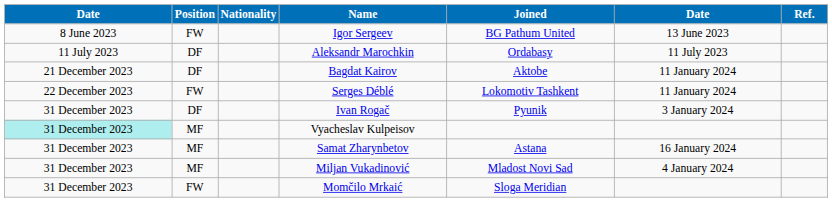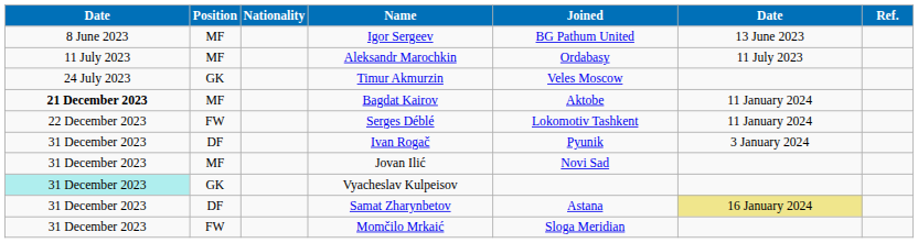 <table class="wikitable"  style="text-align:center; font-size:90%; ">
 <tr>
 <th style="background:#0070B8; color:#FFFFFF; width:200px;">Date</th>
 <th style="background:#0070B8; color:#FFFFFF; width:50px;">Position</th>
 <th style="background:#0070B8; color:#FFFFFF; width:50px;">Nationality</th>
 <th style="background:#0070B8; color:#FFFFFF; width:200px;">Name</th>
 <th style="background:#0070B8; color:#FFFFFF; width:200px;">Joined</th>
 <th style="background:#0070B8; color:#FFFFFF; width:200px;">Date</th>
 <th style="background:#0070B8; color:#FFFFFF; width:50px;">Ref.</th>
 </tr>
 <tr>
 <td>8 June 2023</td>
-<td>FW</td>
+<td>MF</td>
 <td></td>
 <td><a href='#'>Igor Sergeev</a></td>
 <td><a href='#'>BG Pathum United</a></td>
 <td>13 June 2023</td>
 <td></td>
 </tr>
 <tr>
 <td>11 July 2023</td>
-<td>DF</td>
+<td>MF</td>
 <td></td>
 <td><a href='#'>Aleksandr Marochkin</a></td>
 <td><a href='#'>Ordabasy</a></td>
 <td>11 July 2023</td>
 <td></td>
 </tr>
 <tr>
-<td>21 December 2023</td>
-<td>DF</td>
+<td>24 July 2023</td>
+<td>GK</td>
+<td></td>
+<td><a href='#'>Timur Akmurzin</a></td>
+<td><a href='#'>Veles Moscow</a></td>
+<td></td>
+<td></td>
+</tr>
+<tr>
+<td><strong>21 December 2023</strong></td>
+<td>MF</td>
 <td></td>
 <td><a href='#'>Bagdat Kairov</a></td>
 <td><a href='#'>Aktobe</a></td>
 <td>11 January 2024</td>
 <td></td>
 </tr>
 <tr>
 <td>22 December 2023</td>
 <td>FW</td>
 <td></td>
 <td><a href='#'>Serges Déblé</a></td>
 <td><a href='#'>Lokomotiv Tashkent</a></td>
 <td>11 January 2024</td>
 <td></td>
 </tr>
 <tr>
 <td>31 December 2023</td>
 <td>DF</td>
 <td></td>
 <td><a href='#'>Ivan Rogač</a></td>
 <td><a href='#'>Pyunik</a></td>
 <td>3 January 2024</td>
 <td></td>
 </tr>
 <tr>
+<td>31 December 2023</td>
+<td>MF</td>
+<td></td>
+<td>Jovan Ilić</td>
+<td><a href='#'>Novi Sad</a></td>
+<td></td>
+<td></td>
+</tr>
+<tr>
 <td style="background: paleturquoise;">31 December 2023</td>
-<td>MF</td>
+<td>GK</td>
 <td></td>
 <td>Vyacheslav Kulpeisov</td>
 <td></td>
 <td></td>
 <td></td>
 </tr>
 <tr>
 <td>31 December 2023</td>
-<td>MF</td>
+<td>DF</td>
 <td></td>
 <td><a href='#'>Samat Zharynbetov</a></td>
 <td><a href='#'>Astana</a></td>
-<td>16 January 2024</td>
-<td></td>
-</tr>
-<tr>
-<td>31 December 2023</td>
-<td>MF</td>
-<td></td>
-<td><a href='#'>Miljan Vukadinović</a></td>
-<td><a href='#'>Mladost Novi Sad</a></td>
-<td>4 January 2024</td>
+<td style="background: khaki;">16 January 2024</td>
 <td></td>
 </tr>
 <tr>
 <td>31 December 2023</td>
 <td>FW</td>
 <td></td>
 <td><a href='#'>Momčilo Mrkaić</a></td>
 <td><a href='#'>Sloga Meridian</a></td>
 <td></td>
 <td></td>
 </tr>
 </table>
